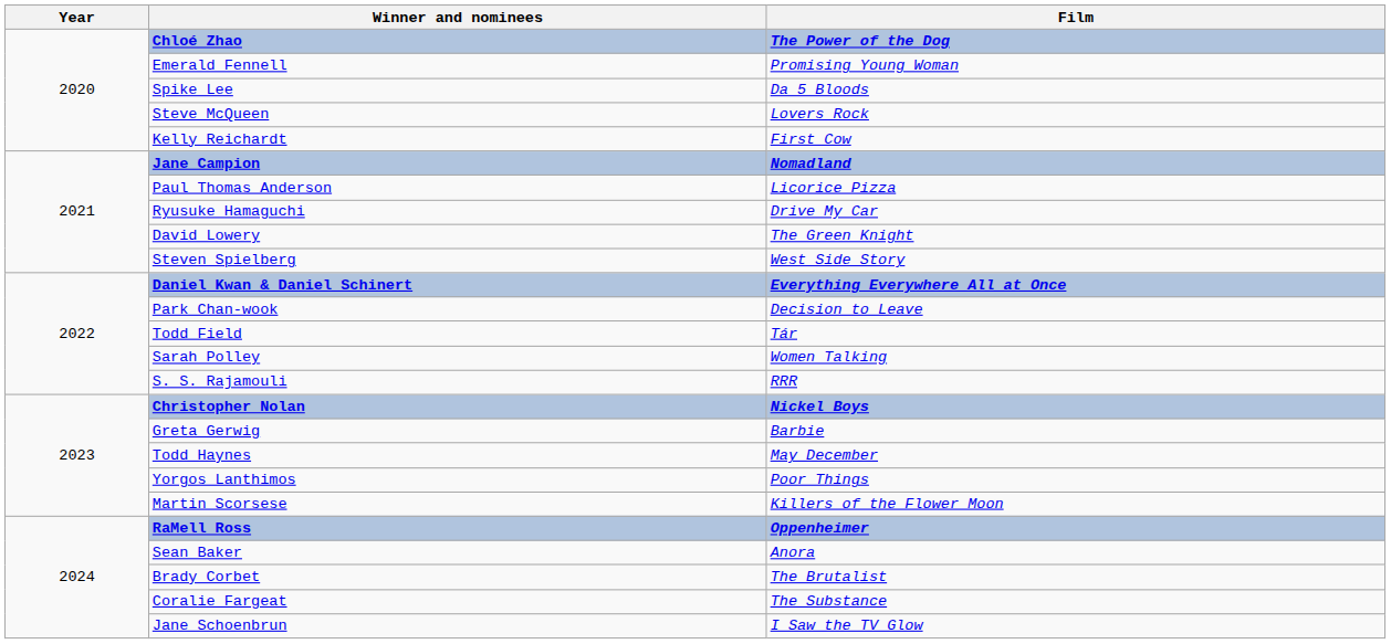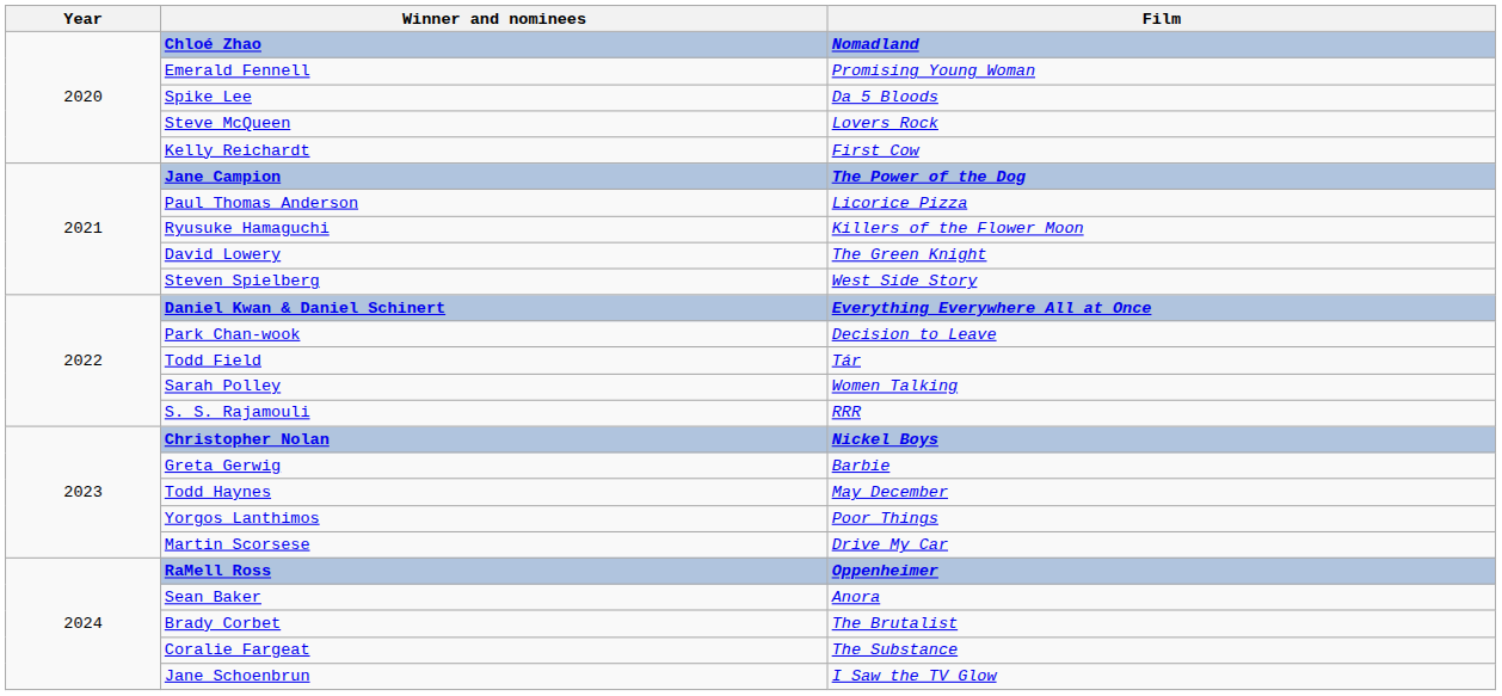 <table class="wikitable" width="95%" cellpadding="5">
 <tr>
 <th width="100"><strong>Year</strong></th>
 <th width="450"><strong>Winner and nominees</strong></th>
 <th width="450"><strong>Film</strong></th>
 </tr>
 <tr>
 <td rowspan="5" style="text-align:center;">2020</td>
 <td style="background:#B0C4DE;"><strong><a href='#'>Chloé Zhao</a></strong></td>
-<td style="background:#B0C4DE;"><strong><em><a href='#'>The Power of the Dog</a></em></strong></td>
+<td style="background:#B0C4DE;"><strong><em><a href='#'>Nomadland</a></em></strong></td>
 </tr>
 <tr>
 <td><a href='#'>Emerald Fennell</a></td>
 <td><em><a href='#'>Promising Young Woman</a></em></td>
 </tr>
 <tr>
 <td><a href='#'>Spike Lee</a></td>
 <td><em><a href='#'>Da 5 Bloods</a></em></td>
 </tr>
 <tr>
 <td><a href='#'>Steve McQueen</a></td>
 <td><em><a href='#'>Lovers Rock</a></em></td>
 </tr>
 <tr>
 <td><a href='#'>Kelly Reichardt</a></td>
 <td><em><a href='#'>First Cow</a></em></td>
 </tr>
 <tr>
 <td rowspan="5" style="text-align:center;">2021</td>
 <td style="background:#B0C4DE;"><strong><a href='#'>Jane Campion</a></strong></td>
-<td style="background:#B0C4DE;"><strong><em><a href='#'>Nomadland</a></em></strong></td>
+<td style="background:#B0C4DE;"><strong><em><a href='#'>The Power of the Dog</a></em></strong></td>
 </tr>
 <tr>
 <td><a href='#'>Paul Thomas Anderson</a></td>
 <td><em><a href='#'>Licorice Pizza</a></em></td>
 </tr>
 <tr>
 <td><a href='#'>Ryusuke Hamaguchi</a></td>
-<td><em><a href='#'>Drive My Car</a></em></td>
+<td><a href='#'><em>Killers of the Flower Moon</em></a></td>
 </tr>
 <tr>
 <td><a href='#'>David Lowery</a></td>
 <td><em><a href='#'>The Green Knight</a></em></td>
 </tr>
 <tr>
 <td><a href='#'>Steven Spielberg</a></td>
 <td><em><a href='#'>West Side Story</a></em></td>
 </tr>
 <tr>
 <td rowspan="5" style="text-align:center;">2022</td>
 <td style="background:#B0C4DE;"><strong><a href='#'>Daniel Kwan & Daniel Schinert</a></strong></td>
 <td style="background:#B0C4DE;"><strong><em><a href='#'>Everything Everywhere All at Once</a></em></strong></td>
 </tr>
 <tr>
 <td><a href='#'>Park Chan-wook</a></td>
 <td><em><a href='#'>Decision to Leave</a></em></td>
 </tr>
 <tr>
 <td><a href='#'>Todd Field</a></td>
 <td><em><a href='#'>Tár</a></em></td>
 </tr>
 <tr>
 <td><a href='#'>Sarah Polley</a></td>
 <td><em><a href='#'>Women Talking</a></em></td>
 </tr>
 <tr>
 <td><a href='#'>S. S. Rajamouli</a></td>
 <td><em><a href='#'>RRR</a></em></td>
 </tr>
 <tr>
 <td rowspan="5" style="text-align:center;">2023</td>
 <td style="background:#B0C4DE;"><strong><a href='#'>Christopher Nolan</a></strong></td>
 <td style="background:#B0C4DE;"><strong><em><a href='#'>Nickel Boys</a></em></strong></td>
 </tr>
 <tr>
 <td><a href='#'>Greta Gerwig</a></td>
 <td><em><a href='#'>Barbie</a></em></td>
 </tr>
 <tr>
 <td><a href='#'>Todd Haynes</a></td>
 <td><em><a href='#'>May December</a></em></td>
 </tr>
 <tr>
 <td><a href='#'>Yorgos Lanthimos</a></td>
 <td><em><a href='#'>Poor Things</a></em></td>
 </tr>
 <tr>
 <td><a href='#'>Martin Scorsese</a></td>
-<td><a href='#'><em>Killers of the Flower Moon</em></a></td>
+<td><em><a href='#'>Drive My Car</a></em></td>
 </tr>
 <tr>
 <td rowspan="5" style="text-align:center;">2024</td>
 <td style="background:#B0C4DE;"><strong><a href='#'>RaMell Ross</a></strong></td>
 <td style="background:#B0C4DE;"><strong><em><a href='#'><em>Oppenheimer</em></a></em></strong></td>
 </tr>
 <tr>
 <td><a href='#'>Sean Baker</a></td>
 <td><em><a href='#'>Anora</a></em></td>
 </tr>
 <tr>
 <td><a href='#'>Brady Corbet</a></td>
 <td><em><a href='#'>The Brutalist</a></em></td>
 </tr>
 <tr>
 <td><a href='#'>Coralie Fargeat</a></td>
 <td><em><a href='#'>The Substance</a></em></td>
 </tr>
 <tr>
 <td><a href='#'>Jane Schoenbrun</a></td>
 <td><em><a href='#'>I Saw the TV Glow</a></em></td>
 </tr>
 </table>
